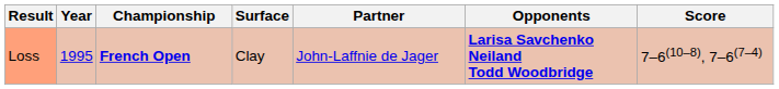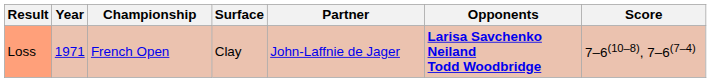 <table class='sortable wikitable'>
 <tr>
 <th style="width:40px">Result</th>
 <th style="width:35px">Year</th>
 <th style="width:140px">Championship</th>
 <th style="width:50px">Surface</th>
 <th style="width:180px">Partner</th>
 <th style="width:180px">Opponents</th>
 <th style="width:140px" class="unsortable">Score</th>
 </tr>
 <tr style="background:#ebc2af;">
 <td style="background:#ffa07a;">Loss</td>
-<td><a href='#'>1995</a></td>
-<td><strong><a href='#'>French Open</a></strong></td>
+<td><a href='#'>1971</a></td>
+<td><a href='#'>French Open</a></td>
 <td>Clay</td>
 <td> <a href='#'>John-Laffnie de Jager</a></td>
 <td><strong> <a href='#'>Larisa Savchenko Neiland</a><br> <a href='#'>Todd Woodbridge</a></strong></td>
 <td>7–6<sup>(10–8)</sup>, 7–6<sup>(7–4)</sup></td>
 </tr>
 </table>
